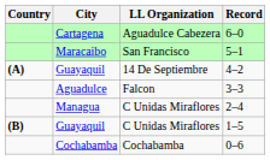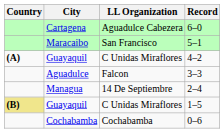 <table class="wikitable">
 <tr>
 <th>Country</th>
 <th>City</th>
 <th>LL Organization</th>
 <th>Record</th>
 </tr>
 <tr bgcolor=#bbffbb>
 <td><strong></strong></td>
 <td><a href='#'>Cartagena</a></td>
 <td>Aguadulce Cabezera</td>
 <td>6–0</td>
 </tr>
 <tr bgcolor=#bbffbb>
 <td><strong></strong></td>
 <td><a href='#'>Maracaibo</a></td>
 <td>San Francisco</td>
 <td>5–1</td>
 </tr>
 <tr>
 <td><strong> (A)</strong></td>
 <td><a href='#'>Guayaquil</a></td>
-<td>14 De Septiembre</td>
+<td>C Unidas Miraflores</td>
 <td>4–2</td>
 </tr>
 <tr>
 <td><strong></strong></td>
 <td><a href='#'>Aguadulce</a></td>
 <td>Falcon</td>
 <td>3–3</td>
 </tr>
 <tr>
 <td><strong></strong></td>
 <td><a href='#'>Managua</a></td>
-<td>C Unidas Miraflores</td>
+<td>14 De Septiembre</td>
 <td>2–4</td>
 </tr>
 <tr>
-<td><strong> (B)</strong></td>
+<td style="background: khaki;"><strong> (B)</strong></td>
 <td><a href='#'>Guayaquil</a></td>
 <td>C Unidas Miraflores</td>
 <td>1–5</td>
 </tr>
 <tr>
 <td><strong></strong></td>
 <td><a href='#'>Cochabamba</a></td>
 <td>Cochabamba</td>
 <td>0–6</td>
 </tr>
 </table>
